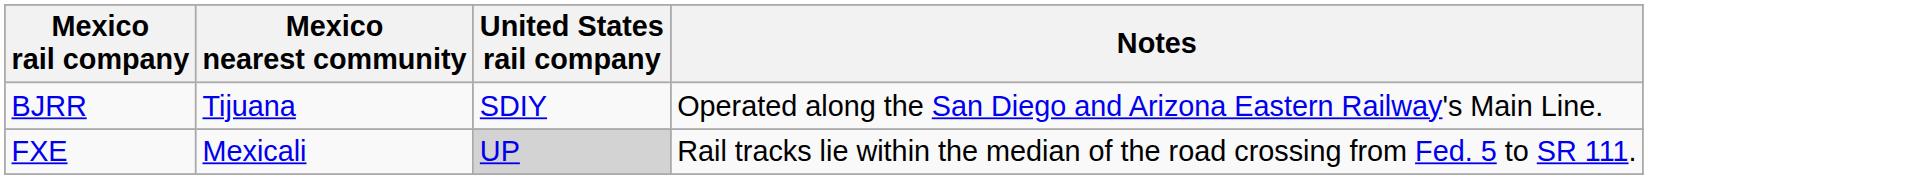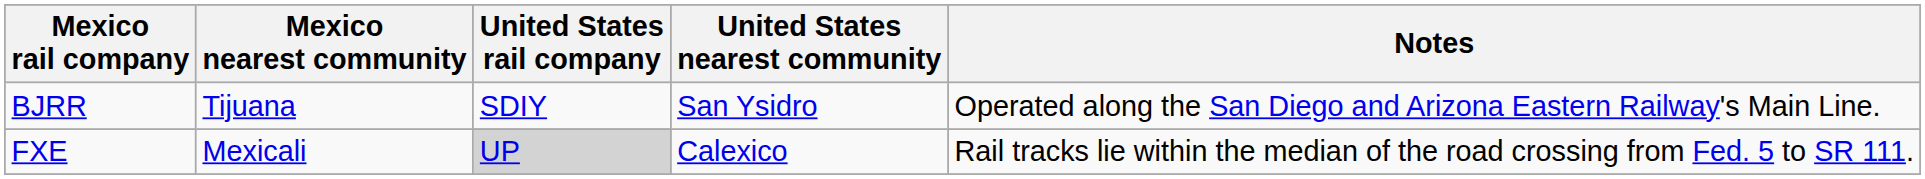 <table class="wikitable">
 <tr>
 <th>Mexico<br>rail company</th>
 <th>Mexico<br>nearest community</th>
 <th>United States<br>rail company</th>
+<th>United States<br>nearest community</th>
 <th>Notes</th>
 </tr>
 <tr>
 <td><a href='#'>BJRR</a></td>
 <td><a href='#'>Tijuana</a></td>
 <td><a href='#'>SDIY</a></td>
+<td><a href='#'>San Ysidro</a></td>
 <td>Operated along the <a href='#'>San Diego and Arizona Eastern Railway</a>'s Main Line.</td>
 </tr>
 <tr>
 <td><a href='#'>FXE</a></td>
 <td><a href='#'>Mexicali</a></td>
 <td style="background: lightgrey;"><a href='#'>UP</a></td>
+<td><a href='#'>Calexico</a></td>
 <td>Rail tracks lie within the median of the road crossing from <a href='#'>Fed. 5</a> to <a href='#'>SR 111</a>.</td>
 </tr>
 </table>
